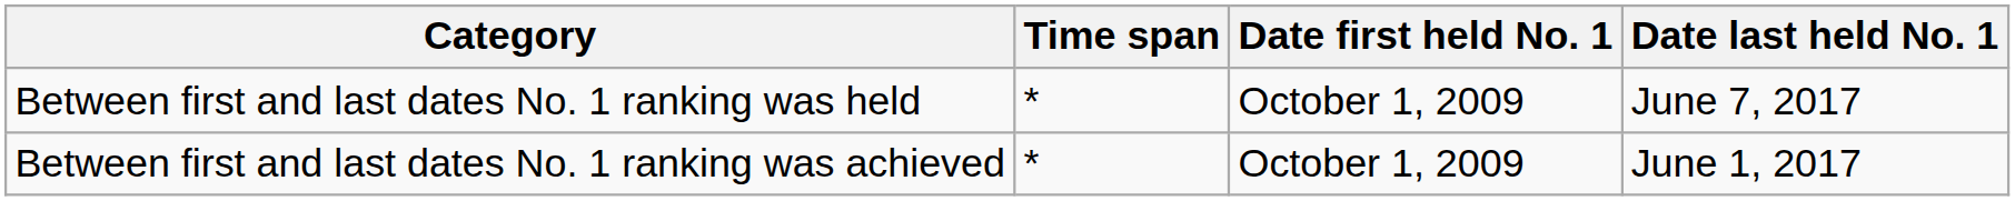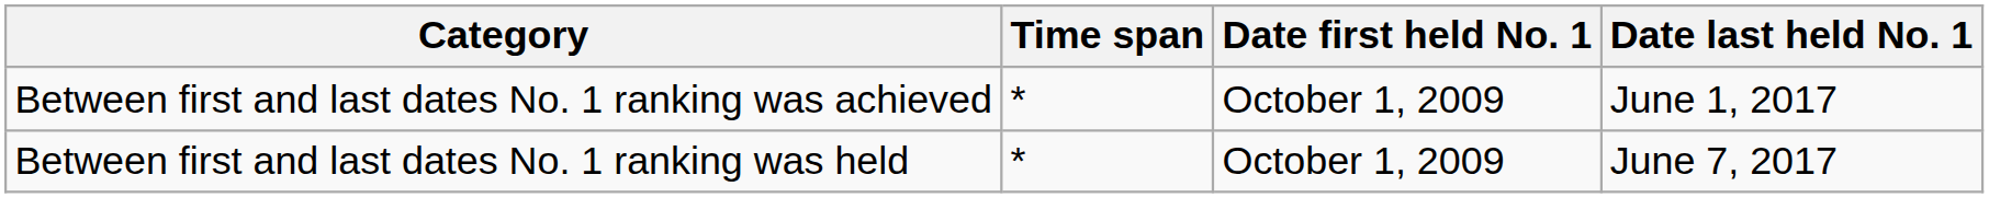 <table class="wikitable sortable plainrowheaders">
 <tr>
 <th scope="col">Category</th>
 <th scope="col">Time span</th>
 <th scope="col">Date first held No. 1</th>
 <th scope="col">Date last held No. 1</th>
 </tr>
 <tr>
+<td>Between first and last dates No. 1 ranking was achieved</td>
+<td>*</td>
+<td>October 1, 2009</td>
+<td>June 1, 2017</td>
+</tr>
+<tr>
 <td>Between first and last dates No. 1 ranking was held</td>
 <td>*</td>
 <td>October 1, 2009</td>
 <td>June 7, 2017</td>
 </tr>
-<tr>
-<td>Between first and last dates No. 1 ranking was achieved</td>
-<td>*</td>
-<td>October 1, 2009</td>
-<td>June 1, 2017</td>
-</tr>
 </table>
